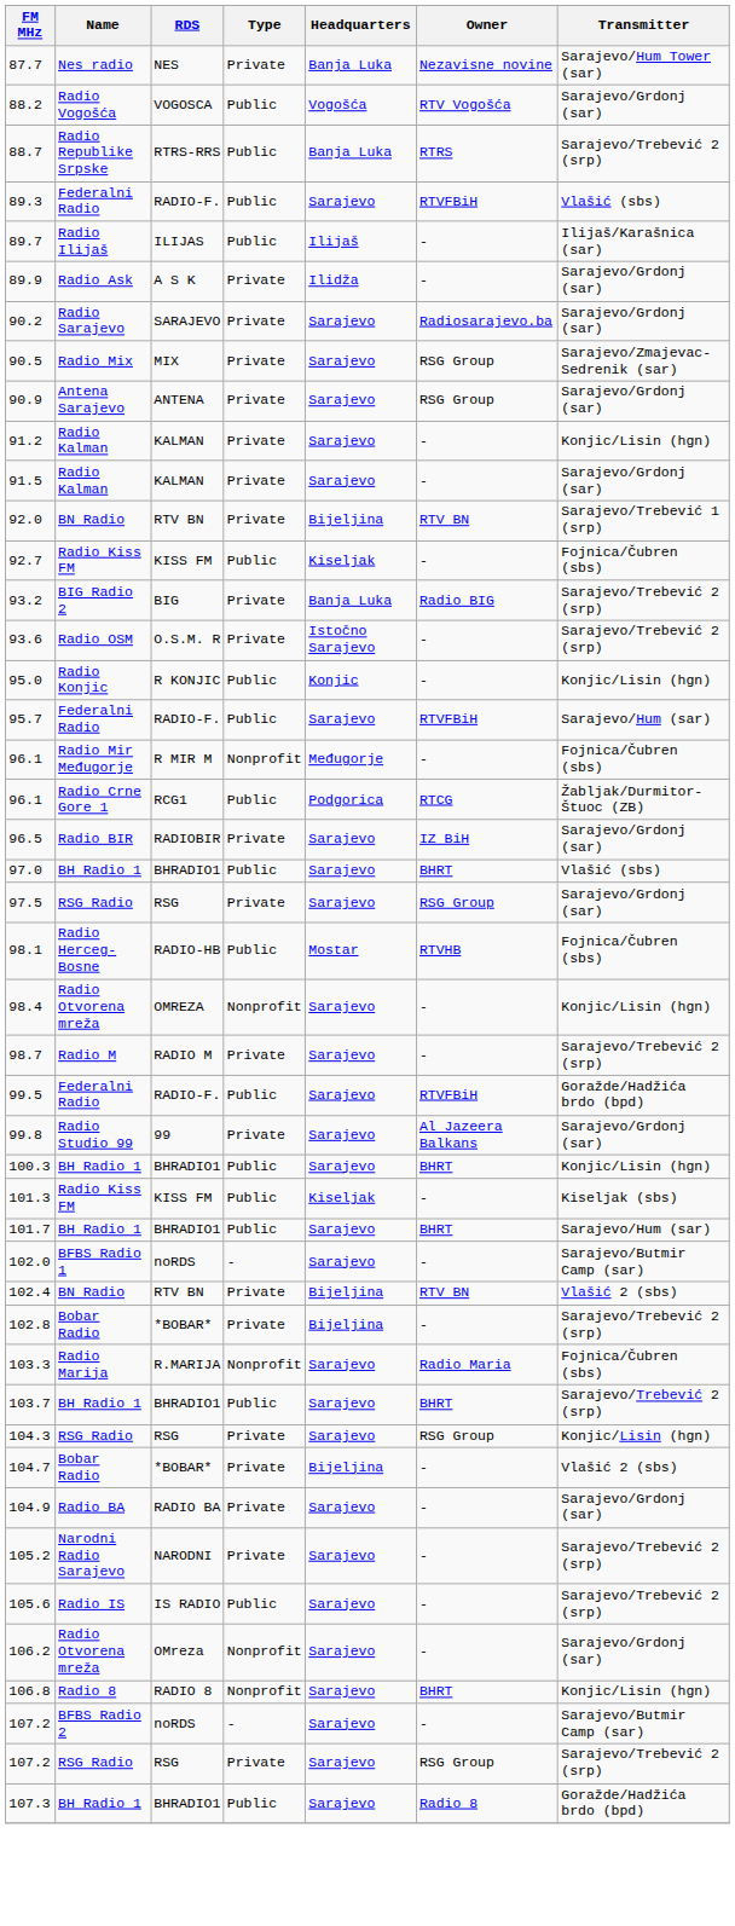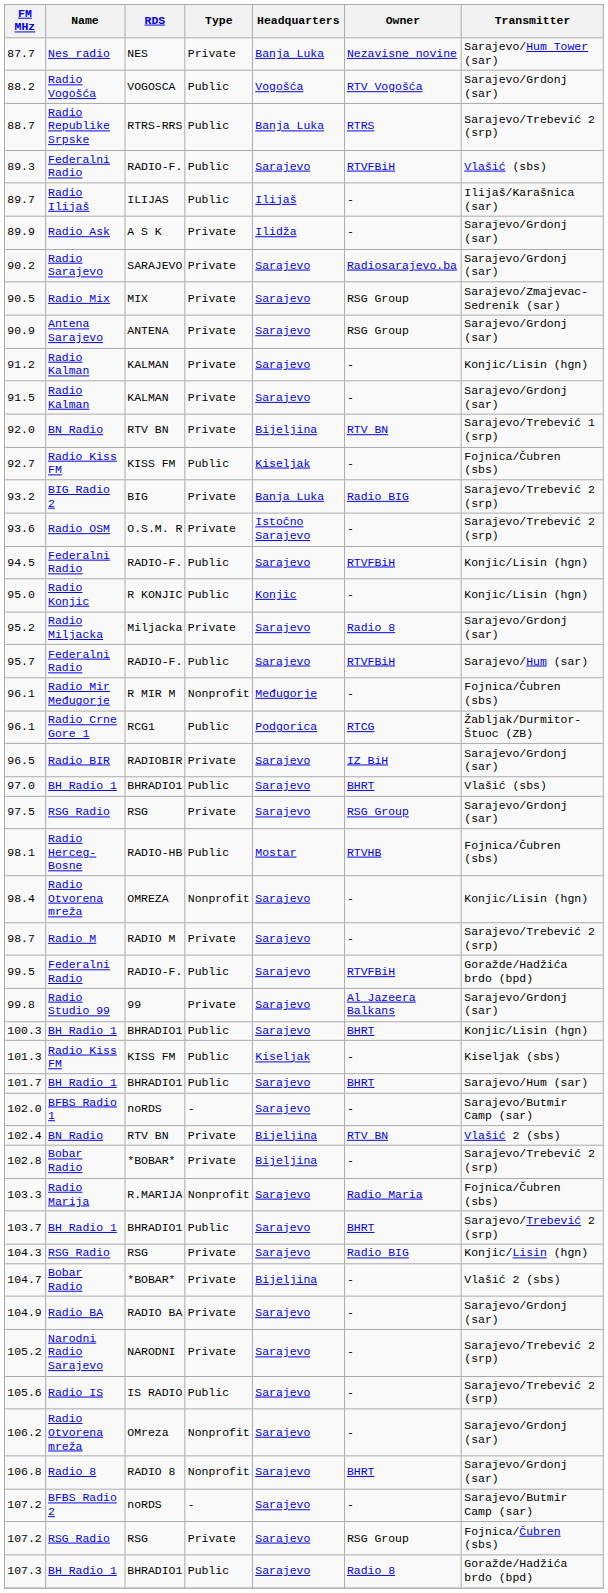 <table class="wikitable sortable" style="font-size: 90%">
 <tr>
 </tr>
 <tr>
 <th><a href='#'>FM</a> <a href='#'>MHz</a></th>
 <th>Name</th>
 <th><a href='#'>RDS</a></th>
 <th>Type</th>
 <th>Headquarters</th>
 <th>Owner</th>
 <th>Transmitter</th>
 </tr>
 <tr>
 <td>87.7</td>
 <td><a href='#'>Nes radio</a></td>
 <td>NES</td>
 <td>Private</td>
 <td><a href='#'>Banja Luka</a></td>
 <td><a href='#'>Nezavisne novine</a></td>
 <td>Sarajevo/<a href='#'>Hum Tower</a> (sar)</td>
 </tr>
 <tr>
 <td>88.2</td>
 <td><a href='#'>Radio Vogošća</a></td>
 <td>VOGOSCA</td>
 <td>Public</td>
 <td><a href='#'>Vogošća</a></td>
 <td><a href='#'>RTV Vogošća</a></td>
 <td>Sarajevo/Grdonj (sar)</td>
 </tr>
 <tr>
 <td>88.7</td>
 <td><a href='#'>Radio Republike Srpske</a></td>
 <td>RTRS-RRS</td>
 <td>Public</td>
 <td><a href='#'>Banja Luka</a></td>
 <td><a href='#'>RTRS</a></td>
 <td>Sarajevo/Trebević 2 (srp)</td>
 </tr>
 <tr>
 <td>89.3</td>
 <td><a href='#'>Federalni Radio</a></td>
 <td>RADIO-F.</td>
 <td>Public</td>
 <td><a href='#'>Sarajevo</a></td>
 <td><a href='#'>RTVFBiH</a></td>
 <td><a href='#'>Vlašić</a> (sbs)</td>
 </tr>
 <tr>
 <td>89.7</td>
 <td><a href='#'>Radio Ilijaš</a></td>
 <td>ILIJAS</td>
 <td>Public</td>
 <td><a href='#'>Ilijaš</a></td>
 <td>-</td>
 <td>Ilijaš/Karašnica (sar)</td>
 </tr>
 <tr>
 <td>89.9</td>
 <td><a href='#'>Radio Ask</a></td>
 <td>A S K</td>
 <td>Private</td>
 <td><a href='#'>Ilidža</a></td>
 <td>-</td>
 <td>Sarajevo/Grdonj (sar)</td>
 </tr>
 <tr>
 <td>90.2</td>
 <td><a href='#'>Radio Sarajevo</a></td>
 <td>SARAJEVO</td>
 <td>Private</td>
 <td><a href='#'>Sarajevo</a></td>
 <td><a href='#'>Radiosarajevo.ba</a></td>
 <td>Sarajevo/Grdonj (sar)</td>
 </tr>
 <tr>
 <td>90.5</td>
 <td><a href='#'>Radio Mix</a></td>
 <td>MIX</td>
 <td>Private</td>
 <td><a href='#'>Sarajevo</a></td>
 <td>RSG Group</td>
 <td>Sarajevo/Zmajevac-Sedrenik (sar)</td>
 </tr>
 <tr>
 <td>90.9</td>
 <td><a href='#'>Antena Sarajevo</a></td>
 <td>ANTENA</td>
 <td>Private</td>
 <td><a href='#'>Sarajevo</a></td>
 <td>RSG Group</td>
 <td>Sarajevo/Grdonj (sar)</td>
 </tr>
 <tr>
 <td>91.2</td>
 <td><a href='#'>Radio Kalman</a></td>
 <td>KALMAN</td>
 <td>Private</td>
 <td><a href='#'>Sarajevo</a></td>
 <td>-</td>
 <td>Konjic/Lisin (hgn)</td>
 </tr>
 <tr>
 <td>91.5</td>
 <td><a href='#'>Radio Kalman</a></td>
 <td>KALMAN</td>
 <td>Private</td>
 <td><a href='#'>Sarajevo</a></td>
 <td>-</td>
 <td>Sarajevo/Grdonj (sar)</td>
 </tr>
 <tr>
 <td>92.0</td>
 <td><a href='#'>BN Radio</a></td>
 <td>RTV BN</td>
 <td>Private</td>
 <td><a href='#'>Bijeljina</a></td>
 <td><a href='#'>RTV BN</a></td>
 <td>Sarajevo/Trebević 1 (srp)</td>
 </tr>
 <tr>
 <td>92.7</td>
 <td><a href='#'>Radio Kiss FM</a></td>
 <td>KISS FM</td>
 <td>Public</td>
 <td><a href='#'>Kiseljak</a></td>
 <td>-</td>
 <td>Fojnica/Čubren (sbs)</td>
 </tr>
 <tr>
 <td>93.2</td>
 <td><a href='#'>BIG Radio 2</a></td>
 <td>BIG</td>
 <td>Private</td>
 <td><a href='#'>Banja Luka</a></td>
 <td><a href='#'>Radio BIG</a></td>
 <td>Sarajevo/Trebević 2 (srp)</td>
 </tr>
 <tr>
 <td>93.6</td>
 <td><a href='#'>Radio OSM</a></td>
 <td>O.S.M. R</td>
 <td>Private</td>
 <td><a href='#'>Istočno Sarajevo</a></td>
 <td>-</td>
 <td>Sarajevo/Trebević 2 (srp)</td>
 </tr>
 <tr>
+<td>94.5</td>
+<td><a href='#'>Federalni Radio</a></td>
+<td>RADIO-F.</td>
+<td>Public</td>
+<td><a href='#'>Sarajevo</a></td>
+<td><a href='#'>RTVFBiH</a></td>
+<td>Konjic/Lisin (hgn)</td>
+</tr>
+<tr>
 <td>95.0</td>
 <td><a href='#'>Radio Konjic</a></td>
 <td>R KONJIC</td>
 <td>Public</td>
 <td><a href='#'>Konjic</a></td>
 <td>-</td>
 <td>Konjic/Lisin (hgn)</td>
+</tr>
+<tr>
+<td>95.2</td>
+<td><a href='#'>Radio Miljacka</a></td>
+<td>Miljacka</td>
+<td>Private</td>
+<td><a href='#'>Sarajevo</a></td>
+<td><a href='#'>Radio 8</a></td>
+<td>Sarajevo/Grdonj (sar)</td>
 </tr>
 <tr>
 <td>95.7</td>
 <td><a href='#'>Federalni Radio</a></td>
 <td>RADIO-F.</td>
 <td>Public</td>
 <td><a href='#'>Sarajevo</a></td>
 <td><a href='#'>RTVFBiH</a></td>
 <td>Sarajevo/<a href='#'>Hum</a> (sar)</td>
 </tr>
 <tr>
 <td>96.1</td>
 <td><a href='#'>Radio Mir Međugorje</a></td>
 <td>R MIR M</td>
 <td>Nonprofit</td>
 <td><a href='#'>Međugorje</a></td>
 <td>-</td>
 <td>Fojnica/Čubren (sbs)</td>
 </tr>
 <tr>
 <td>96.1</td>
 <td><a href='#'>Radio Crne Gore 1</a></td>
 <td>RCG1</td>
 <td>Public</td>
 <td><a href='#'>Podgorica</a></td>
 <td><a href='#'>RTCG</a></td>
 <td>Žabljak/Durmitor-Štuoc (ZB)</td>
 </tr>
 <tr>
 <td>96.5</td>
 <td><a href='#'>Radio BIR</a></td>
 <td>RADIOBIR</td>
 <td>Private</td>
 <td><a href='#'>Sarajevo</a></td>
 <td><a href='#'>IZ BiH</a></td>
 <td>Sarajevo/Grdonj (sar)</td>
 </tr>
 <tr>
 <td>97.0</td>
 <td><a href='#'>BH Radio 1</a></td>
 <td>BHRADIO1</td>
 <td>Public</td>
 <td><a href='#'>Sarajevo</a></td>
 <td><a href='#'>BHRT</a></td>
 <td>Vlašić (sbs)</td>
 </tr>
 <tr>
 <td>97.5</td>
 <td><a href='#'>RSG Radio</a></td>
 <td>RSG</td>
 <td>Private</td>
 <td><a href='#'>Sarajevo</a></td>
 <td><a href='#'>RSG Group</a></td>
 <td>Sarajevo/Grdonj (sar)</td>
 </tr>
 <tr>
 <td>98.1</td>
 <td><a href='#'>Radio Herceg-Bosne</a></td>
 <td>RADIO-HB</td>
 <td>Public</td>
 <td><a href='#'>Mostar</a></td>
 <td><a href='#'>RTVHB</a></td>
 <td>Fojnica/Čubren (sbs)</td>
 </tr>
 <tr>
 <td>98.4</td>
 <td><a href='#'>Radio Otvorena mreža</a></td>
 <td>OMREZA</td>
 <td>Nonprofit</td>
 <td><a href='#'>Sarajevo</a></td>
 <td>-</td>
 <td>Konjic/Lisin (hgn)</td>
 </tr>
 <tr>
 <td>98.7</td>
 <td><a href='#'>Radio M</a></td>
 <td>RADIO M</td>
 <td>Private</td>
 <td><a href='#'>Sarajevo</a></td>
 <td>-</td>
 <td>Sarajevo/Trebević 2 (srp)</td>
 </tr>
 <tr>
 <td>99.5</td>
 <td><a href='#'>Federalni Radio</a></td>
 <td>RADIO-F.</td>
 <td>Public</td>
 <td><a href='#'>Sarajevo</a></td>
 <td><a href='#'>RTVFBiH</a></td>
 <td>Goražde/Hadžića brdo (bpd)</td>
 </tr>
 <tr>
 <td>99.8</td>
 <td><a href='#'>Radio Studio 99</a></td>
 <td>99</td>
 <td>Private</td>
 <td><a href='#'>Sarajevo</a></td>
 <td><a href='#'>Al Jazeera Balkans</a></td>
 <td>Sarajevo/Grdonj (sar)</td>
 </tr>
 <tr>
 <td>100.3</td>
 <td><a href='#'>BH Radio 1</a></td>
 <td>BHRADIO1</td>
 <td>Public</td>
 <td><a href='#'>Sarajevo</a></td>
 <td><a href='#'>BHRT</a></td>
 <td>Konjic/Lisin (hgn)</td>
 </tr>
 <tr>
 <td>101.3</td>
 <td><a href='#'>Radio Kiss FM</a></td>
 <td>KISS FM</td>
 <td>Public</td>
 <td><a href='#'>Kiseljak</a></td>
 <td>-</td>
 <td>Kiseljak (sbs)</td>
 </tr>
 <tr>
 <td>101.7</td>
 <td><a href='#'>BH Radio 1</a></td>
 <td>BHRADIO1</td>
 <td>Public</td>
 <td><a href='#'>Sarajevo</a></td>
 <td><a href='#'>BHRT</a></td>
 <td>Sarajevo/Hum (sar)</td>
 </tr>
 <tr>
 <td>102.0</td>
 <td><a href='#'>BFBS Radio 1</a></td>
 <td>noRDS</td>
 <td>-</td>
 <td><a href='#'>Sarajevo</a></td>
 <td>-</td>
 <td>Sarajevo/Butmir Camp (sar)</td>
 </tr>
 <tr>
 <td>102.4</td>
 <td><a href='#'>BN Radio</a></td>
 <td>RTV BN</td>
 <td>Private</td>
 <td><a href='#'>Bijeljina</a></td>
 <td><a href='#'>RTV BN</a></td>
 <td><a href='#'>Vlašić</a> 2 (sbs)</td>
 </tr>
 <tr>
 <td>102.8</td>
 <td><a href='#'>Bobar Radio</a></td>
 <td>*BOBAR*</td>
 <td>Private</td>
 <td><a href='#'>Bijeljina</a></td>
 <td>-</td>
 <td>Sarajevo/Trebević 2 (srp)</td>
 </tr>
 <tr>
 <td>103.3</td>
 <td><a href='#'>Radio Marija</a></td>
 <td>R.MARIJA</td>
 <td>Nonprofit</td>
 <td><a href='#'>Sarajevo</a></td>
 <td><a href='#'>Radio Maria</a></td>
 <td>Fojnica/Čubren (sbs)</td>
 </tr>
 <tr>
 <td>103.7</td>
 <td><a href='#'>BH Radio 1</a></td>
 <td>BHRADIO1</td>
 <td>Public</td>
 <td><a href='#'>Sarajevo</a></td>
 <td><a href='#'>BHRT</a></td>
 <td>Sarajevo/<a href='#'>Trebević</a> 2 (srp)</td>
 </tr>
 <tr>
 <td>104.3</td>
 <td><a href='#'>RSG Radio</a></td>
 <td>RSG</td>
 <td>Private</td>
 <td><a href='#'>Sarajevo</a></td>
-<td>RSG Group</td>
+<td><a href='#'>Radio BIG</a></td>
 <td>Konjic/<a href='#'>Lisin</a> (hgn)</td>
 </tr>
 <tr>
 <td>104.7</td>
 <td><a href='#'>Bobar Radio</a></td>
 <td>*BOBAR*</td>
 <td>Private</td>
 <td><a href='#'>Bijeljina</a></td>
 <td>-</td>
 <td>Vlašić 2 (sbs)</td>
 </tr>
 <tr>
 <td>104.9</td>
 <td><a href='#'>Radio BA</a></td>
 <td>RADIO BA</td>
 <td>Private</td>
 <td><a href='#'>Sarajevo</a></td>
 <td>-</td>
 <td>Sarajevo/Grdonj (sar)</td>
 </tr>
 <tr>
 <td>105.2</td>
 <td><a href='#'>Narodni Radio Sarajevo</a></td>
 <td>NARODNI</td>
 <td>Private</td>
 <td><a href='#'>Sarajevo</a></td>
 <td>-</td>
 <td>Sarajevo/Trebević 2 (srp)</td>
 </tr>
 <tr>
 <td>105.6</td>
 <td><a href='#'>Radio IS</a></td>
 <td>IS RADIO</td>
 <td>Public</td>
 <td><a href='#'>Sarajevo</a></td>
 <td>-</td>
 <td>Sarajevo/Trebević 2 (srp)</td>
 </tr>
 <tr>
 <td>106.2</td>
 <td><a href='#'>Radio Otvorena mreža</a></td>
 <td>OMreza</td>
 <td>Nonprofit</td>
 <td><a href='#'>Sarajevo</a></td>
 <td>-</td>
 <td>Sarajevo/Grdonj (sar)</td>
 </tr>
 <tr>
 <td>106.8</td>
 <td><a href='#'>Radio 8</a></td>
 <td>RADIO 8</td>
 <td>Nonprofit</td>
 <td><a href='#'>Sarajevo</a></td>
 <td><a href='#'>BHRT</a></td>
-<td>Konjic/Lisin (hgn)</td>
+<td>Sarajevo/Grdonj (sar)</td>
 </tr>
 <tr>
 <td>107.2</td>
 <td><a href='#'>BFBS Radio 2</a></td>
 <td>noRDS</td>
 <td>-</td>
 <td><a href='#'>Sarajevo</a></td>
 <td>-</td>
 <td>Sarajevo/Butmir Camp (sar)</td>
 </tr>
 <tr>
 <td>107.2</td>
 <td><a href='#'>RSG Radio</a></td>
 <td>RSG</td>
 <td>Private</td>
 <td><a href='#'>Sarajevo</a></td>
 <td>RSG Group</td>
-<td>Sarajevo/Trebević 2 (srp)</td>
+<td>Fojnica/<a href='#'>Čubren</a> (sbs)</td>
 </tr>
 <tr>
 <td>107.3</td>
 <td><a href='#'>BH Radio 1</a></td>
 <td>BHRADIO1</td>
 <td>Public</td>
 <td><a href='#'>Sarajevo</a></td>
 <td><a href='#'>Radio 8</a></td>
 <td>Goražde/Hadžića brdo (bpd)</td>
 </tr>
 <tr>
 </tr>
 </table>
